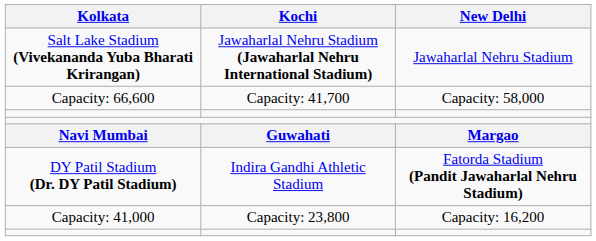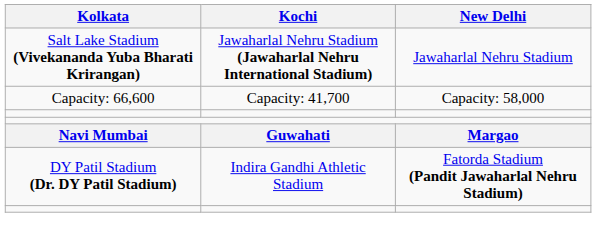 <table class="wikitable" style="text-align:center;margin:1em auto;">
 <tr>
 <th width="200"><a href='#'>Kolkata</a></th>
 <th width="200"><a href='#'>Kochi</a></th>
 <th width="200"><a href='#'>New Delhi</a></th>
 </tr>
 <tr>
 <td><a href='#'>Salt Lake Stadium</a><br><strong>(Vivekananda Yuba Bharati Krirangan)</strong></td>
 <td><a href='#'>Jawaharlal Nehru Stadium</a><br><strong>(Jawaharlal Nehru International Stadium)</strong></td>
 <td><a href='#'>Jawaharlal Nehru Stadium</a></td>
 </tr>
 <tr>
 <td>Capacity: 66,600</td>
 <td>Capacity: 41,700</td>
 <td>Capacity: 58,000</td>
 </tr>
 <tr>
 <td></td>
 <td></td>
 <td></td>
 </tr>
 <tr>
 <td colspan=3></td>
 </tr>
 <tr>
 <th width="200"><a href='#'>Navi Mumbai</a></th>
 <th width="200"><a href='#'>Guwahati</a></th>
 <th width="200"><a href='#'>Margao</a></th>
 </tr>
 <tr>
 <td><a href='#'>DY Patil Stadium</a><br><strong>(Dr. DY Patil Stadium)</strong></td>
 <td><a href='#'>Indira Gandhi Athletic Stadium</a></td>
 <td><a href='#'>Fatorda Stadium</a><br><strong>(Pandit Jawaharlal Nehru Stadium)</strong></td>
 </tr>
 <tr>
-<td>Capacity: 41,000</td>
-<td>Capacity: 23,800</td>
-<td>Capacity: 16,200</td>
-</tr>
-<tr>
 <td></td>
 <td></td>
 <td></td>
 </tr>
 </table>
